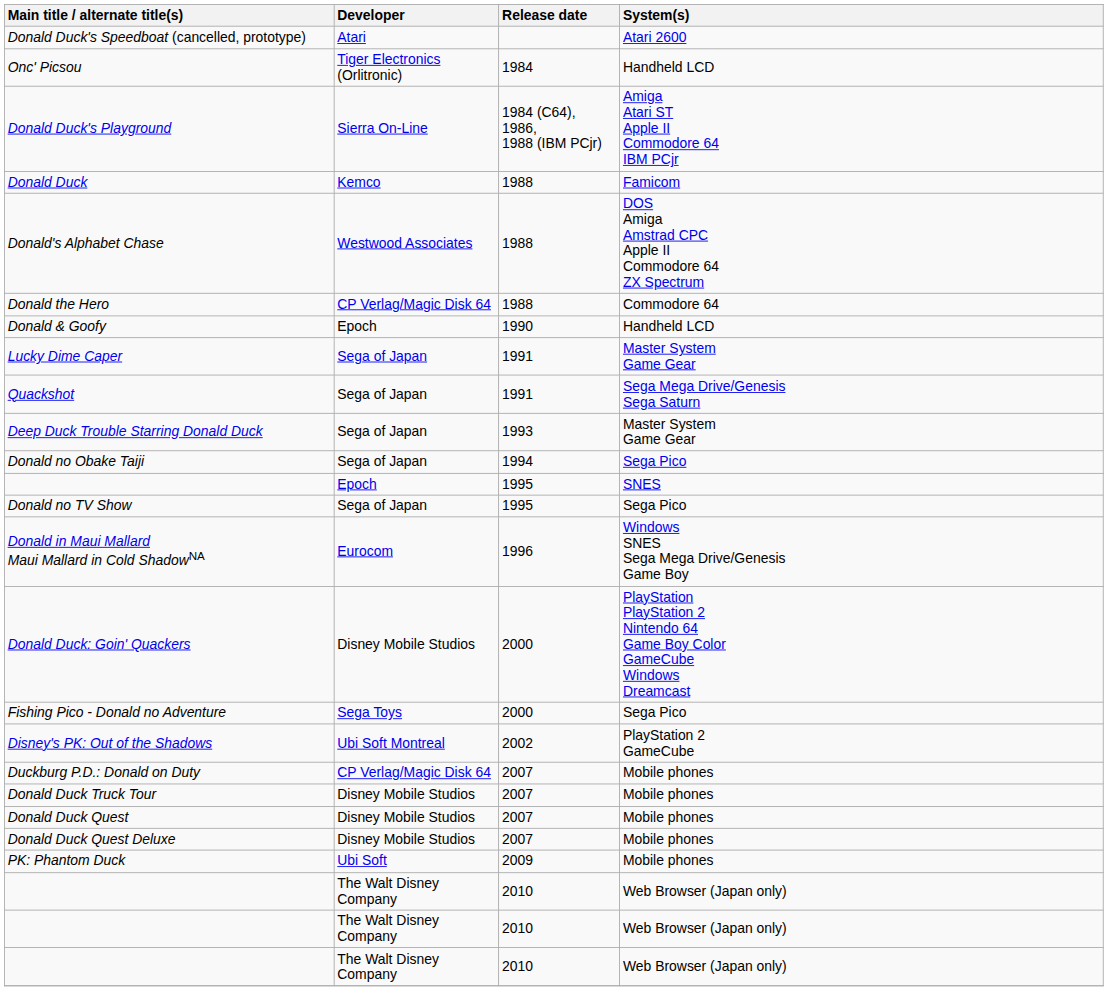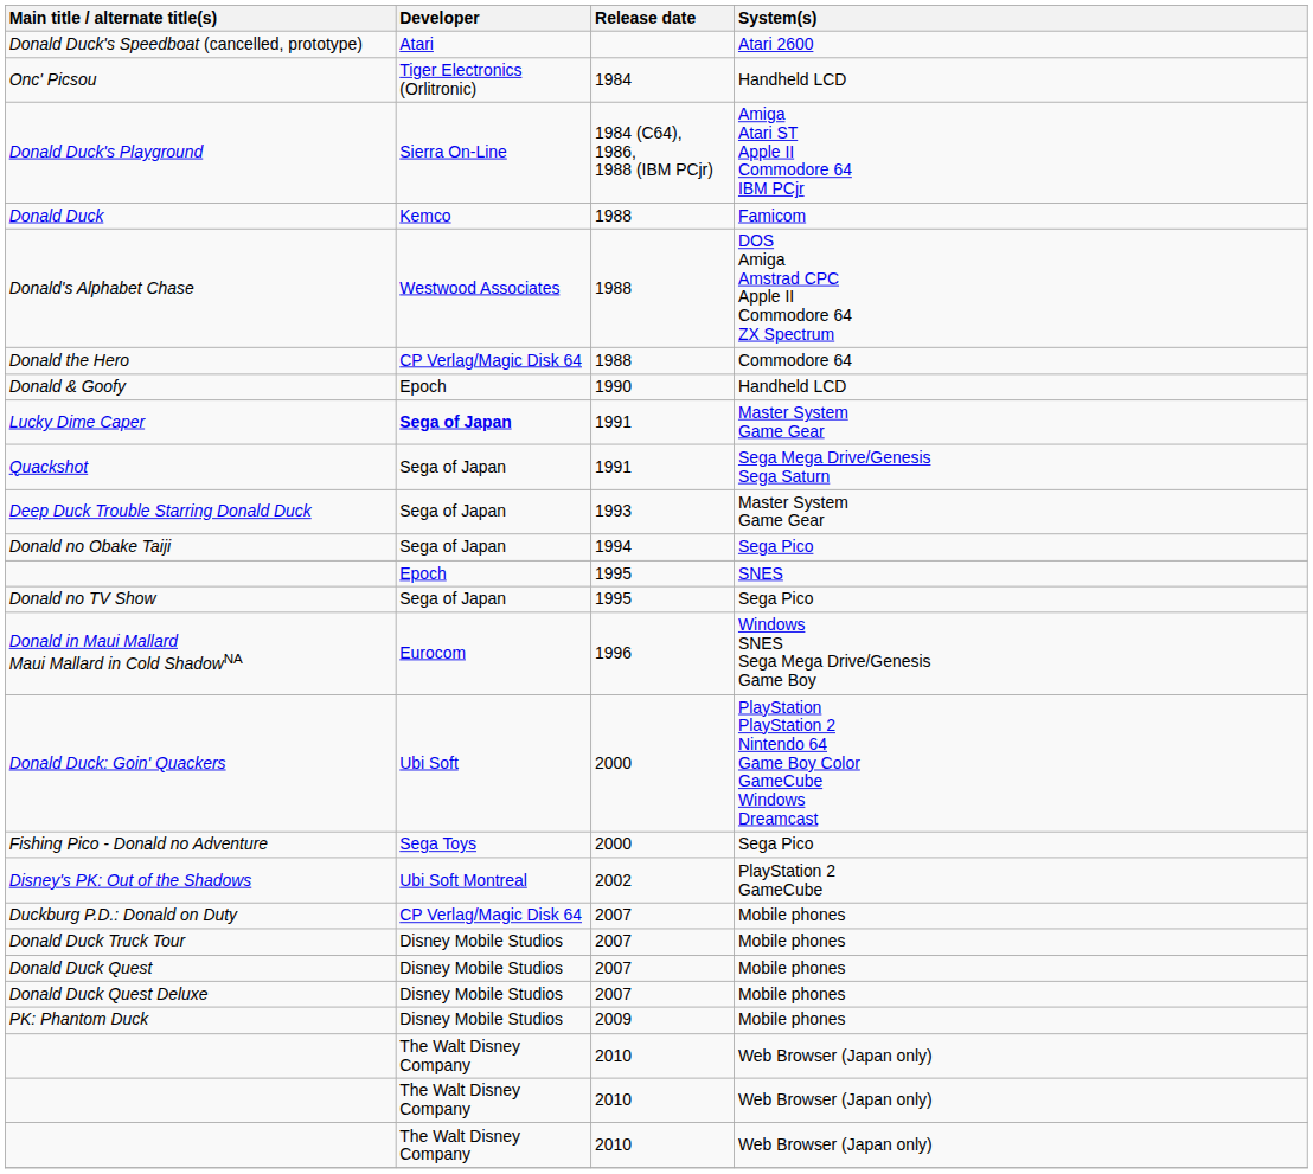 <table class="wikitable sortable" style="width: 100%;">
 <tr>
 <th style="width:30%; text-align:left;">Main title / alternate title(s)</th>
 <th style="width:15%; text-align:left;">Developer</th>
 <th style="width:11%; text-align:left;">Release date</th>
 <th style="width:44%; text-align:left;">System(s)</th>
 </tr>
 <tr>
 <td><em>Donald Duck's Speedboat</em> (cancelled, prototype)</td>
 <td><a href='#'>Atari</a></td>
 <td></td>
 <td><a href='#'>Atari 2600</a></td>
 </tr>
 <tr>
 <td><em>Onc' Picsou</em></td>
 <td><a href='#'>Tiger Electronics</a> (Orlitronic)</td>
 <td>1984</td>
 <td>Handheld LCD</td>
 </tr>
 <tr>
 <td><em><a href='#'>Donald Duck's Playground</a></em></td>
 <td><a href='#'>Sierra On-Line</a></td>
 <td>1984 (C64),<br>1986,<br>1988 (IBM PCjr)</td>
 <td><a href='#'>Amiga</a><br><a href='#'>Atari ST</a><br><a href='#'>Apple II</a><br><a href='#'>Commodore 64</a><br><a href='#'>IBM PCjr</a></td>
 </tr>
 <tr>
 <td><em><a href='#'>Donald Duck</a></em></td>
 <td><a href='#'>Kemco</a></td>
 <td>1988</td>
 <td><a href='#'>Famicom</a></td>
 </tr>
 <tr>
 <td><em>Donald's Alphabet Chase</em></td>
 <td><a href='#'>Westwood Associates</a></td>
 <td>1988</td>
 <td><a href='#'>DOS</a><br>Amiga<br><a href='#'>Amstrad CPC</a><br>Apple II<br>Commodore 64<br><a href='#'>ZX Spectrum</a></td>
 </tr>
 <tr>
 <td><em>Donald the Hero</em></td>
 <td><a href='#'>CP Verlag/Magic Disk 64</a></td>
 <td>1988</td>
 <td>Commodore 64</td>
 </tr>
 <tr>
 <td><em>Donald & Goofy</em></td>
 <td>Epoch</td>
 <td>1990</td>
 <td>Handheld LCD</td>
 </tr>
 <tr>
 <td><em><a href='#'>Lucky Dime Caper</a></em></td>
-<td><a href='#'>Sega of Japan</a></td>
+<td><strong><a href='#'>Sega of Japan</a></strong></td>
 <td>1991</td>
 <td><a href='#'>Master System</a><br><a href='#'>Game Gear</a></td>
 </tr>
 <tr>
 <td><em><a href='#'>Quackshot</a></em> </td>
 <td>Sega of Japan</td>
 <td>1991</td>
 <td><a href='#'>Sega Mega Drive/Genesis</a><br><a href='#'>Sega Saturn</a></td>
 </tr>
 <tr>
 <td><em><a href='#'>Deep Duck Trouble Starring Donald Duck</a></em> </td>
 <td>Sega of Japan</td>
 <td>1993</td>
 <td>Master System<br>Game Gear</td>
 </tr>
 <tr>
 <td><em>Donald no Obake Taiji</em></td>
 <td>Sega of Japan</td>
 <td>1994</td>
 <td><a href='#'>Sega Pico</a></td>
 </tr>
 <tr>
 <td></td>
 <td><a href='#'>Epoch</a></td>
 <td>1995</td>
 <td><a href='#'>SNES</a></td>
 </tr>
 <tr>
 <td><em>Donald no TV Show</em></td>
 <td>Sega of Japan</td>
 <td>1995</td>
 <td>Sega Pico</td>
 </tr>
 <tr>
 <td><em><a href='#'>Donald in Maui Mallard</a></em> <br><div><em>Maui Mallard in Cold Shadow</em><sup>NA</sup></div></td>
 <td><a href='#'>Eurocom</a></td>
 <td>1996</td>
 <td><a href='#'>Windows</a><br>SNES<br>Sega Mega Drive/Genesis<br>Game Boy</td>
 </tr>
 <tr>
 <td><em><a href='#'>Donald Duck: Goin' Quackers</a></em></td>
-<td>Disney Mobile Studios</td>
+<td><a href='#'>Ubi Soft</a></td>
 <td>2000</td>
 <td><a href='#'>PlayStation</a><br><a href='#'>PlayStation 2</a><br><a href='#'>Nintendo 64</a><br><a href='#'>Game Boy Color</a><br><a href='#'>GameCube</a><br><a href='#'>Windows</a><br><a href='#'>Dreamcast</a></td>
 </tr>
 <tr>
 <td><em>Fishing Pico - Donald no Adventure</em></td>
 <td><a href='#'>Sega Toys</a></td>
 <td>2000</td>
 <td>Sega Pico</td>
 </tr>
 <tr>
 <td><em><a href='#'>Disney's PK: Out of the Shadows</a></em> </td>
 <td><a href='#'>Ubi Soft Montreal</a></td>
 <td>2002</td>
 <td>PlayStation 2<br>GameCube</td>
 </tr>
 <tr>
 <td><em>Duckburg P.D.: Donald on Duty</em></td>
 <td><a href='#'>CP Verlag/Magic Disk 64</a></td>
 <td>2007</td>
 <td>Mobile phones</td>
 </tr>
 <tr>
 <td><em>Donald Duck Truck Tour</em></td>
 <td>Disney Mobile Studios</td>
 <td>2007</td>
 <td>Mobile phones</td>
 </tr>
 <tr>
 <td><em>Donald Duck Quest</em></td>
 <td>Disney Mobile Studios</td>
 <td>2007</td>
 <td>Mobile phones</td>
 </tr>
 <tr>
 <td><em>Donald Duck Quest Deluxe</em></td>
 <td>Disney Mobile Studios</td>
 <td>2007</td>
 <td>Mobile phones</td>
 </tr>
 <tr>
 <td><em>PK: Phantom Duck</em></td>
-<td><a href='#'>Ubi Soft</a></td>
+<td>Disney Mobile Studios</td>
 <td>2009</td>
 <td>Mobile phones</td>
 </tr>
 <tr>
 <td></td>
 <td>The Walt Disney Company</td>
 <td>2010</td>
 <td>Web Browser (Japan only)</td>
 </tr>
 <tr>
 <td></td>
 <td>The Walt Disney Company</td>
 <td>2010</td>
 <td>Web Browser (Japan only)</td>
 </tr>
 <tr>
 <td></td>
 <td>The Walt Disney Company</td>
 <td>2010</td>
 <td>Web Browser (Japan only)</td>
 </tr>
 <tr>
 </tr>
 </table>
